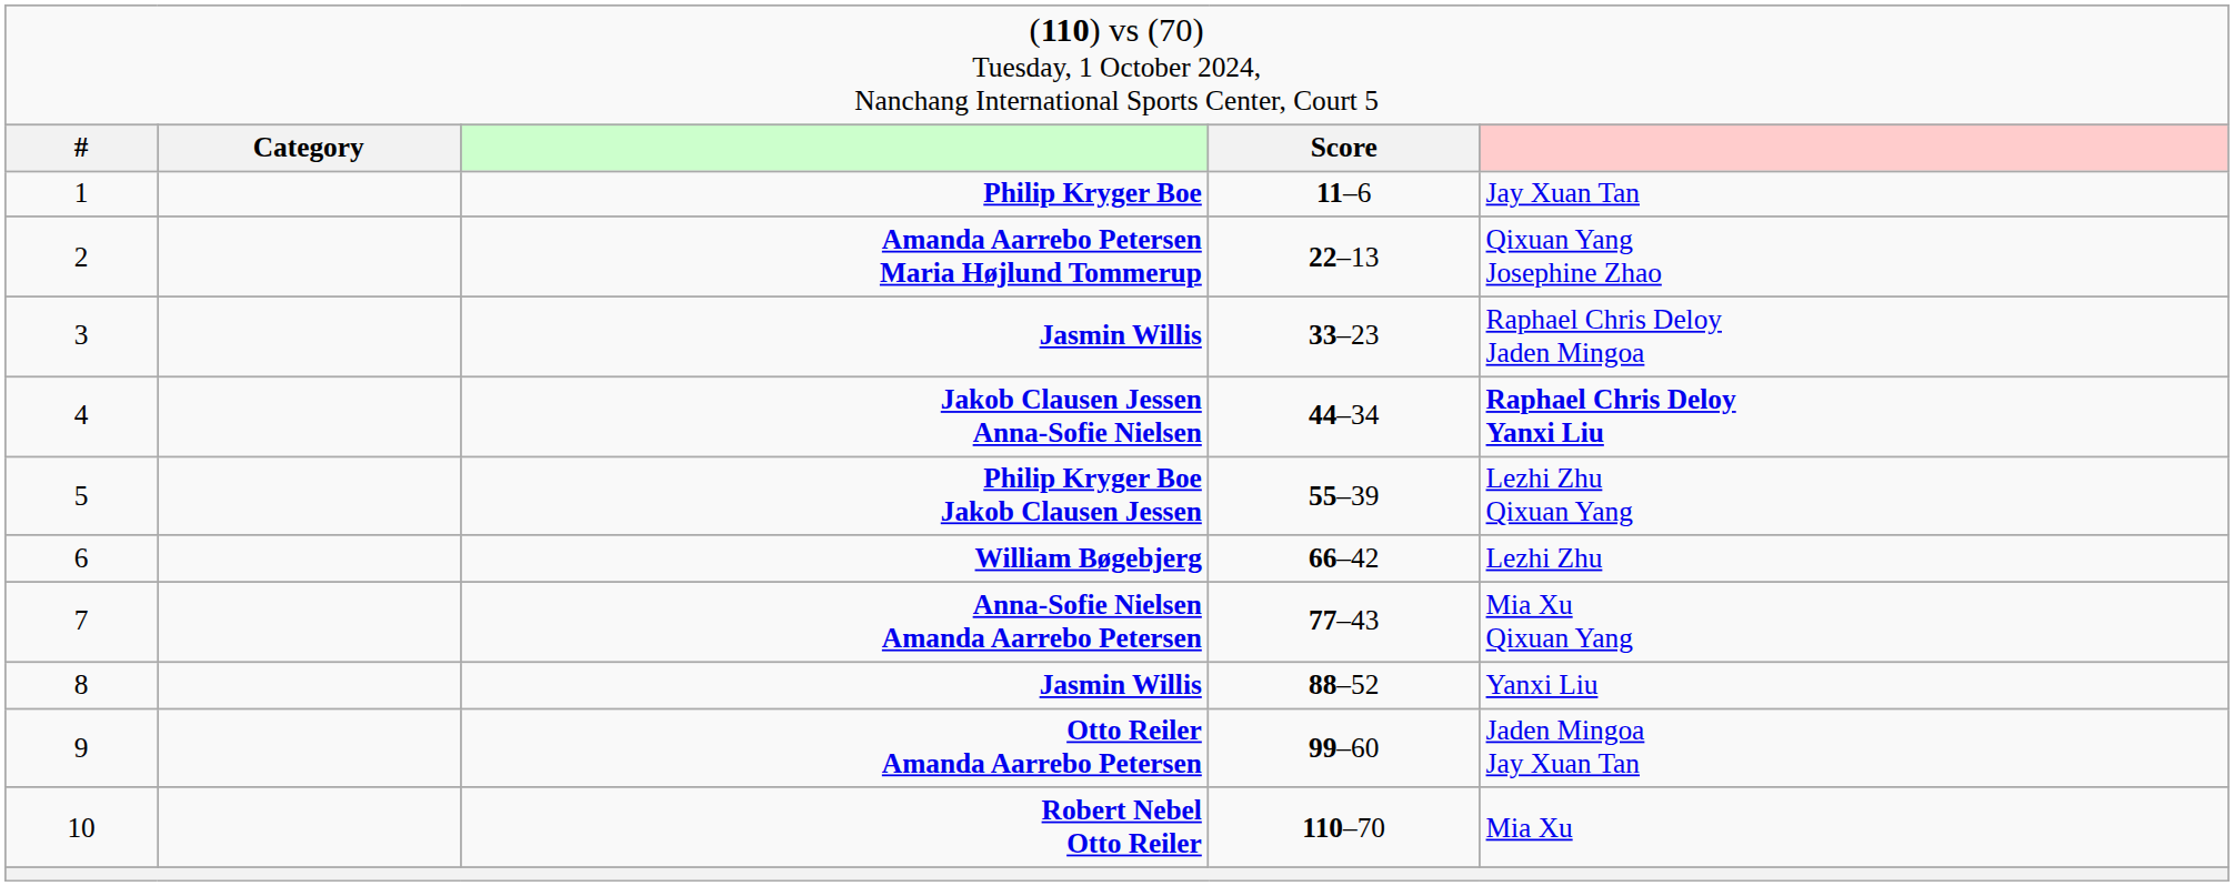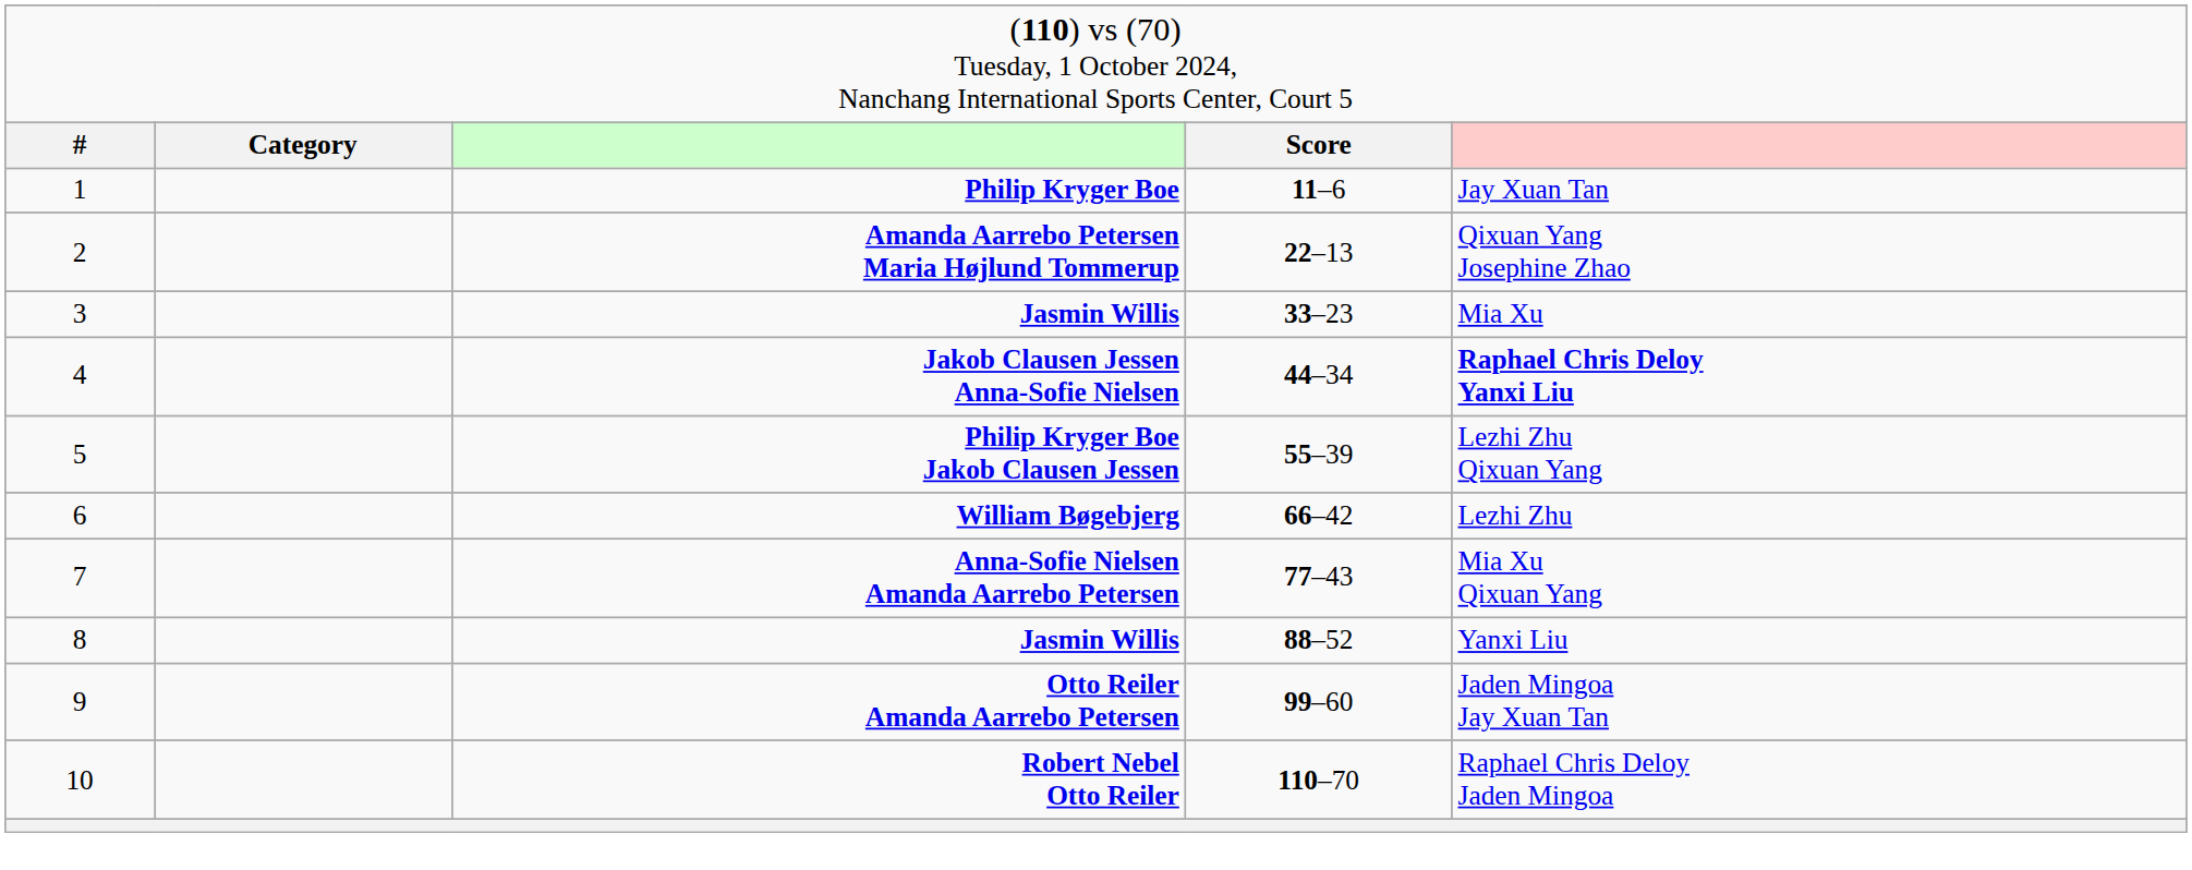 <table class="wikitable mw-collapsible mw-collapsed" style="font-size:90%; text-align:center" width="90%">
 <tr>
 <td colspan="5"><big>(<strong>110</strong>) <strong></strong> vs  (70)</big><br>Tuesday, 1 October 2024, <br>Nanchang International Sports Center, Court 5</td>
 </tr>
 <tr>
 <th width="25">#</th>
 <th width="50">Category</th>
 <th style="background-color:#CCFFCC" width="150"></th>
 <th width="50">Score<br></th>
 <th style="background-color:#FFCCCC" width="150"></th>
 </tr>
 <tr>
 <td>1</td>
 <td></td>
 <td align="right"><strong><a href='#'>Philip Kryger Boe</a> </strong></td>
 <td><strong>11</strong>–6<br></td>
 <td align="left"> <a href='#'>Jay Xuan Tan</a></td>
 </tr>
 <tr>
 <td>2</td>
 <td></td>
 <td align="right"><strong><a href='#'>Amanda Aarrebo Petersen</a> <br><a href='#'>Maria Højlund Tommerup</a> </strong></td>
 <td><strong>22</strong>–13<br></td>
 <td align="left"> <a href='#'>Qixuan Yang</a><br> <a href='#'>Josephine Zhao</a></td>
 </tr>
 <tr>
 <td>3</td>
 <td></td>
 <td align="right"><strong><a href='#'>Jasmin Willis</a> </strong></td>
 <td><strong>33</strong>–23<br></td>
-<td align="left"> <a href='#'>Raphael Chris Deloy</a><br> <a href='#'>Jaden Mingoa</a></td>
+<td align="left"> <a href='#'>Mia Xu</a></td>
 </tr>
 <tr>
 <td>4</td>
 <td></td>
 <td align="right"><strong><a href='#'>Jakob Clausen Jessen</a> <br><a href='#'>Anna-Sofie Nielsen</a> </strong></td>
 <td><strong>44</strong>–34<br></td>
 <td align="left"><strong> <a href='#'>Raphael Chris Deloy</a><br> <a href='#'>Yanxi Liu</a></strong></td>
 </tr>
 <tr>
 <td>5</td>
 <td></td>
 <td align="right"><strong><a href='#'>Philip Kryger Boe</a> <br><a href='#'>Jakob Clausen Jessen</a> </strong></td>
 <td><strong>55</strong>–39<br></td>
 <td align="left"> <a href='#'>Lezhi Zhu</a><br> <a href='#'>Qixuan Yang</a></td>
 </tr>
 <tr>
 <td>6</td>
 <td></td>
 <td align="right"><strong><a href='#'>William Bøgebjerg</a> </strong></td>
 <td><strong>66</strong>–42<br></td>
 <td align="left"> <a href='#'>Lezhi Zhu</a></td>
 </tr>
 <tr>
 <td>7</td>
 <td></td>
 <td align="right"><strong><a href='#'>Anna-Sofie Nielsen</a> <br><a href='#'>Amanda Aarrebo Petersen</a> </strong></td>
 <td><strong>77</strong>–43<br></td>
 <td align="left"> <a href='#'>Mia Xu</a><br> <a href='#'>Qixuan Yang</a></td>
 </tr>
 <tr>
 <td>8</td>
 <td></td>
 <td align="right"><strong><a href='#'>Jasmin Willis</a> </strong></td>
 <td><strong>88</strong>–52<br></td>
 <td align="left"> <a href='#'>Yanxi Liu</a></td>
 </tr>
 <tr>
 <td>9</td>
 <td></td>
 <td align="right"><strong><a href='#'>Otto Reiler</a> <br><a href='#'>Amanda Aarrebo Petersen</a> </strong></td>
 <td><strong>99</strong>–60<br></td>
 <td align="left"> <a href='#'>Jaden Mingoa</a><br> <a href='#'>Jay Xuan Tan</a></td>
 </tr>
 <tr>
 <td>10</td>
 <td></td>
 <td align="right"><strong><a href='#'>Robert Nebel</a> <br><a href='#'>Otto Reiler</a> </strong></td>
 <td><strong>110</strong>–70<br></td>
-<td align="left"> <a href='#'>Mia Xu</a></td>
+<td align="left"> <a href='#'>Raphael Chris Deloy</a><br> <a href='#'>Jaden Mingoa</a></td>
 </tr>
 <tr>
 <th colspan="5"></th>
 </tr>
 </table>
